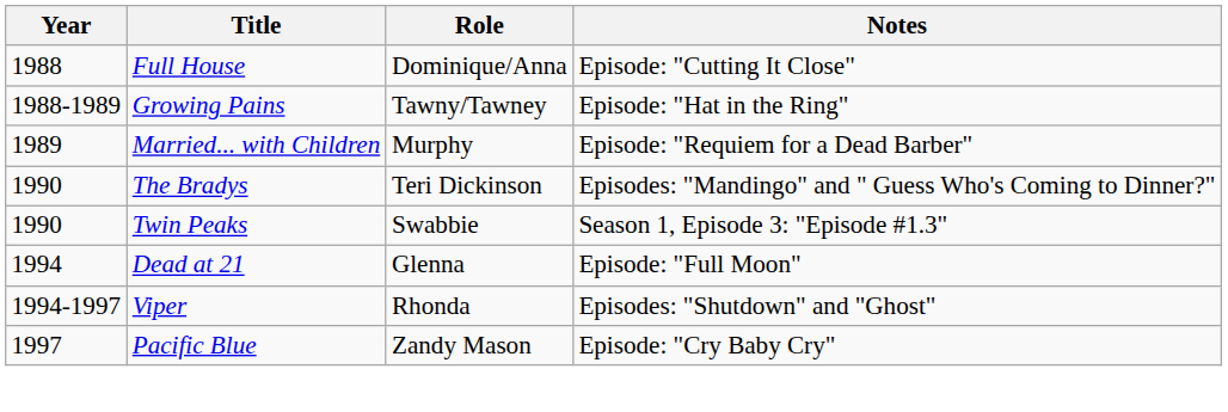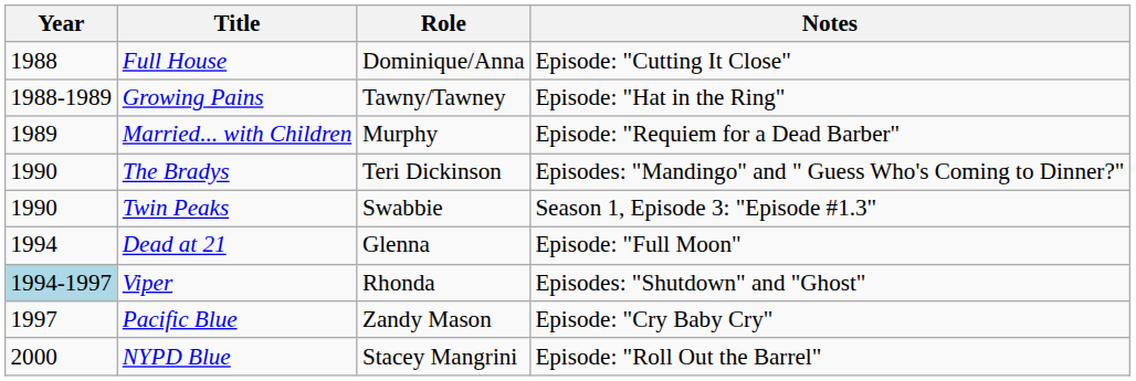 <table class="wikitable sortable">
 <tr>
 <th>Year</th>
 <th>Title</th>
 <th>Role</th>
 <th class="unsortable">Notes</th>
 </tr>
 <tr>
 <td>1988</td>
 <td><em><a href='#'>Full House</a></em></td>
 <td>Dominique/Anna</td>
 <td>Episode: "Cutting It Close"</td>
 </tr>
 <tr>
 <td>1988-1989</td>
 <td><em><a href='#'>Growing Pains</a></em></td>
 <td>Tawny/Tawney</td>
 <td>Episode: "Hat in the Ring"</td>
 </tr>
 <tr>
 <td>1989</td>
 <td><em><a href='#'>Married... with Children</a></em></td>
 <td>Murphy</td>
 <td>Episode: "Requiem for a Dead Barber"</td>
 </tr>
 <tr>
 <td>1990</td>
 <td><em><a href='#'>The Bradys</a></em></td>
 <td>Teri Dickinson</td>
 <td>Episodes: "Mandingo" and " Guess Who's Coming to Dinner?"</td>
 </tr>
 <tr>
 <td>1990</td>
 <td><em><a href='#'>Twin Peaks</a></em></td>
 <td>Swabbie</td>
 <td>Season 1, Episode 3: "Episode #1.3"</td>
 </tr>
 <tr>
 <td>1994</td>
 <td><em><a href='#'>Dead at 21</a></em></td>
 <td>Glenna</td>
 <td>Episode: "Full Moon"</td>
 </tr>
 <tr>
-<td>1994-1997</td>
+<td style="background: lightblue;">1994-1997</td>
 <td><em><a href='#'>Viper</a></em></td>
 <td>Rhonda</td>
 <td>Episodes: "Shutdown" and "Ghost"</td>
 </tr>
 <tr>
 <td>1997</td>
 <td><em><a href='#'>Pacific Blue</a></em></td>
 <td>Zandy Mason</td>
 <td>Episode: "Cry Baby Cry"</td>
 </tr>
+<tr>
+<td>2000</td>
+<td><em><a href='#'>NYPD Blue</a></em></td>
+<td>Stacey Mangrini</td>
+<td>Episode: "Roll Out the Barrel"</td>
+</tr>
 </table>
